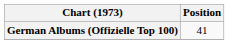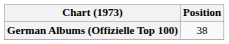 <table class="wikitable sortable plainrowheaders" style="text-align:center">
 <tr>
 <th scope="col">Chart (1973)</th>
 <th scope="col">Position</th>
 </tr>
 <tr>
 <th scope="row">German Albums (Offizielle Top 100)</th>
-<td>41</td>
+<td>38</td>
 </tr>
 <tr>
 </tr>
 </table>
